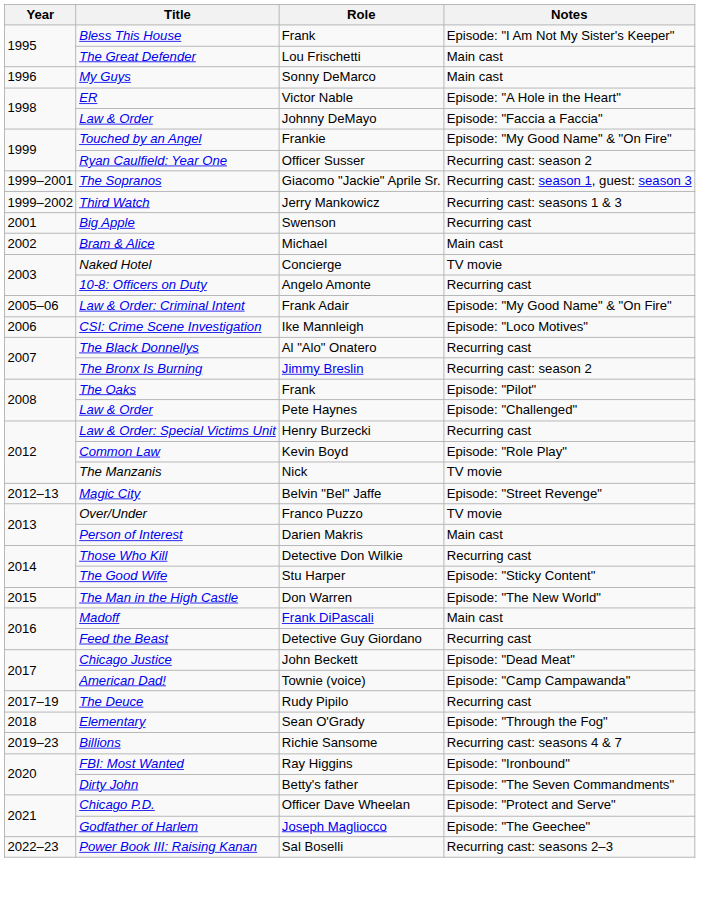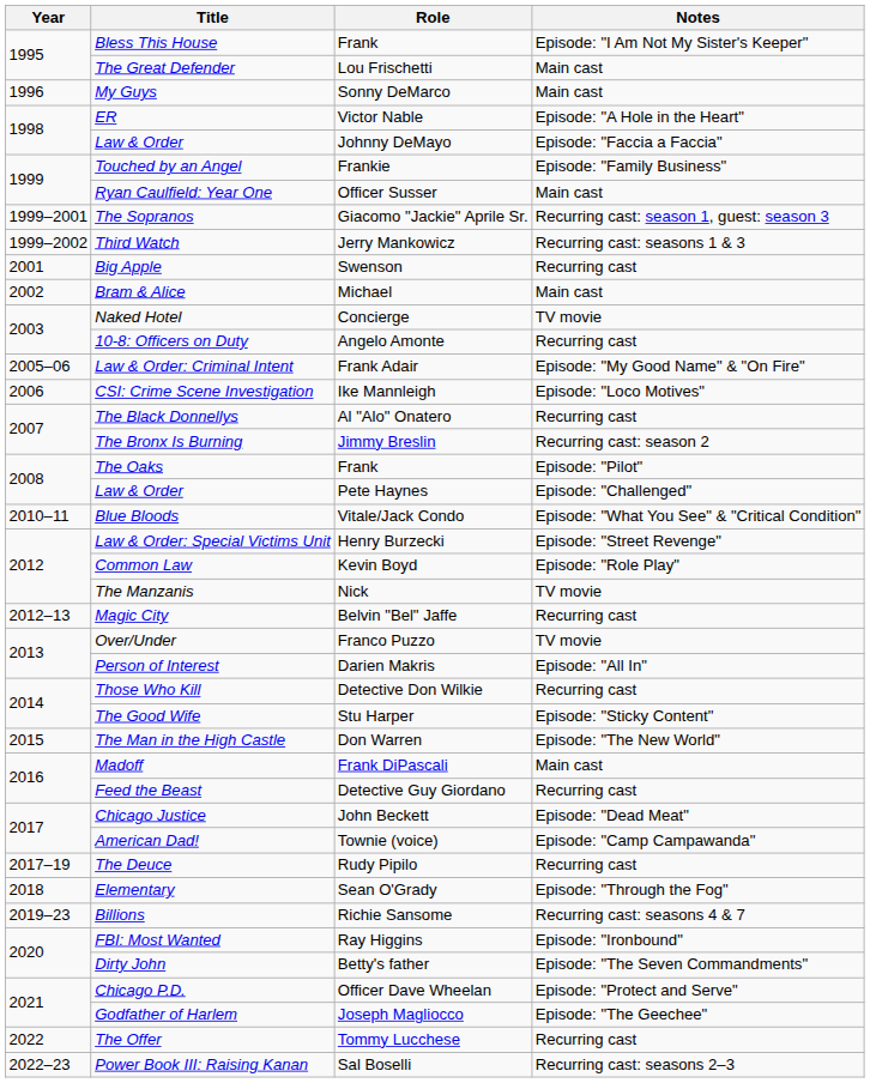 <table class="wikitable sortable">
 <tr>
 <th>Year</th>
 <th>Title</th>
 <th>Role</th>
 <th class="unsortable">Notes</th>
 </tr>
 <tr>
 <td rowspan="2">1995</td>
 <td><em><a href='#'>Bless This House</a></em></td>
 <td>Frank</td>
 <td>Episode: "I Am Not My Sister's Keeper"</td>
 </tr>
 <tr>
 <td><em><a href='#'>The Great Defender</a></em></td>
 <td>Lou Frischetti</td>
 <td>Main cast</td>
 </tr>
 <tr>
 <td>1996</td>
 <td><em><a href='#'>My Guys</a></em></td>
 <td>Sonny DeMarco</td>
 <td>Main cast</td>
 </tr>
 <tr>
 <td rowspan="2">1998</td>
 <td><em><a href='#'>ER</a></em></td>
 <td>Victor Nable</td>
 <td>Episode: "A Hole in the Heart"</td>
 </tr>
 <tr>
 <td><em><a href='#'>Law & Order</a></em></td>
 <td>Johnny DeMayo</td>
 <td>Episode: "Faccia a Faccia"</td>
 </tr>
 <tr>
 <td rowspan="2">1999</td>
 <td><em><a href='#'>Touched by an Angel</a></em></td>
 <td>Frankie</td>
-<td>Episode: "My Good Name" & "On Fire"</td>
+<td>Episode: "Family Business"</td>
 </tr>
 <tr>
 <td><em><a href='#'>Ryan Caulfield: Year One</a></em></td>
 <td>Officer Susser</td>
-<td>Recurring cast: season 2</td>
+<td>Main cast</td>
 </tr>
 <tr>
 <td>1999–2001</td>
 <td><em><a href='#'>The Sopranos</a></em></td>
 <td>Giacomo "Jackie" Aprile Sr.</td>
 <td>Recurring cast: <a href='#'>season 1</a>, guest: <a href='#'>season 3</a></td>
 </tr>
 <tr>
 <td>1999–2002</td>
 <td><em><a href='#'>Third Watch</a></em></td>
 <td>Jerry Mankowicz</td>
 <td>Recurring cast: seasons 1 & 3</td>
 </tr>
 <tr>
 <td>2001</td>
 <td><em><a href='#'>Big Apple</a></em></td>
 <td>Swenson</td>
 <td>Recurring cast</td>
 </tr>
 <tr>
 <td>2002</td>
 <td><em><a href='#'>Bram & Alice</a></em></td>
 <td>Michael</td>
 <td>Main cast</td>
 </tr>
 <tr>
 <td rowspan="2">2003</td>
 <td><em>Naked Hotel</em></td>
 <td>Concierge</td>
 <td>TV movie</td>
 </tr>
 <tr>
 <td><em><a href='#'>10-8: Officers on Duty</a></em></td>
 <td>Angelo Amonte</td>
 <td>Recurring cast</td>
 </tr>
 <tr>
 <td>2005–06</td>
 <td><em><a href='#'>Law & Order: Criminal Intent</a></em></td>
 <td>Frank Adair</td>
 <td>Episode: "My Good Name" & "On Fire"</td>
 </tr>
 <tr>
 <td>2006</td>
 <td><em><a href='#'>CSI: Crime Scene Investigation</a></em></td>
 <td>Ike Mannleigh</td>
 <td>Episode: "Loco Motives"</td>
 </tr>
 <tr>
 <td rowspan="2">2007</td>
 <td><em><a href='#'>The Black Donnellys</a></em></td>
 <td>Al "Alo" Onatero</td>
 <td>Recurring cast</td>
 </tr>
 <tr>
 <td><em><a href='#'>The Bronx Is Burning</a></em></td>
 <td><a href='#'>Jimmy Breslin</a></td>
 <td>Recurring cast: season 2</td>
 </tr>
 <tr>
 <td rowspan="2">2008</td>
 <td><em><a href='#'>The Oaks</a></em></td>
 <td>Frank</td>
 <td>Episode: "Pilot"</td>
 </tr>
 <tr>
 <td><em><a href='#'>Law & Order</a></em></td>
 <td>Pete Haynes</td>
 <td>Episode: "Challenged"</td>
 </tr>
 <tr>
+<td>2010–11</td>
+<td><em><a href='#'>Blue Bloods</a></em></td>
+<td>Vitale/Jack Condo</td>
+<td>Episode: "What You See" & "Critical Condition"</td>
+</tr>
+<tr>
 <td rowspan="3">2012</td>
 <td><em><a href='#'>Law & Order: Special Victims Unit</a></em></td>
 <td>Henry Burzecki</td>
-<td>Recurring cast</td>
+<td>Episode: "Street Revenge"</td>
 </tr>
 <tr>
 <td><em><a href='#'>Common Law</a></em></td>
 <td>Kevin Boyd</td>
 <td>Episode: "Role Play"</td>
 </tr>
 <tr>
 <td><em>The Manzanis</em></td>
 <td>Nick</td>
 <td>TV movie</td>
 </tr>
 <tr>
 <td>2012–13</td>
 <td><em><a href='#'>Magic City</a></em></td>
 <td>Belvin "Bel" Jaffe</td>
-<td>Episode: "Street Revenge"</td>
+<td>Recurring cast</td>
 </tr>
 <tr>
 <td rowspan="2">2013</td>
 <td><em>Over/Under</em></td>
 <td>Franco Puzzo</td>
 <td>TV movie</td>
 </tr>
 <tr>
 <td><em><a href='#'>Person of Interest</a></em></td>
 <td>Darien Makris</td>
-<td>Main cast</td>
+<td>Episode: "All In"</td>
 </tr>
 <tr>
 <td rowspan="2">2014</td>
 <td><em><a href='#'>Those Who Kill</a></em></td>
 <td>Detective Don Wilkie</td>
 <td>Recurring cast</td>
 </tr>
 <tr>
 <td><em><a href='#'>The Good Wife</a></em></td>
 <td>Stu Harper</td>
 <td>Episode: "Sticky Content"</td>
 </tr>
 <tr>
 <td>2015</td>
 <td><em><a href='#'>The Man in the High Castle</a></em></td>
 <td>Don Warren</td>
 <td>Episode: "The New World"</td>
 </tr>
 <tr>
 <td rowspan="2">2016</td>
 <td><em><a href='#'>Madoff</a></em></td>
 <td><a href='#'>Frank DiPascali</a></td>
 <td>Main cast</td>
 </tr>
 <tr>
 <td><em><a href='#'>Feed the Beast</a></em></td>
 <td>Detective Guy Giordano</td>
 <td>Recurring cast</td>
 </tr>
 <tr>
 <td rowspan="2">2017</td>
 <td><em><a href='#'>Chicago Justice</a></em></td>
 <td>John Beckett</td>
 <td>Episode: "Dead Meat"</td>
 </tr>
 <tr>
 <td><em><a href='#'>American Dad!</a></em></td>
 <td>Townie (voice)</td>
 <td>Episode: "Camp Campawanda"</td>
 </tr>
 <tr>
 <td>2017–19</td>
 <td><em><a href='#'>The Deuce</a></em></td>
 <td>Rudy Pipilo</td>
 <td>Recurring cast</td>
 </tr>
 <tr>
 <td>2018</td>
 <td><em><a href='#'>Elementary</a></em></td>
 <td>Sean O'Grady</td>
 <td>Episode: "Through the Fog"</td>
 </tr>
 <tr>
 <td>2019–23</td>
 <td><em><a href='#'>Billions</a></em></td>
 <td>Richie Sansome</td>
 <td>Recurring cast: seasons 4 & 7</td>
 </tr>
 <tr>
 <td rowspan="2">2020</td>
 <td><em><a href='#'>FBI: Most Wanted</a></em></td>
 <td>Ray Higgins</td>
 <td>Episode: "Ironbound"</td>
 </tr>
 <tr>
 <td><em><a href='#'>Dirty John</a></em></td>
 <td>Betty's father</td>
 <td>Episode: "The Seven Commandments"</td>
 </tr>
 <tr>
 <td rowspan="2">2021</td>
 <td><em><a href='#'>Chicago P.D.</a></em></td>
 <td>Officer Dave Wheelan</td>
 <td>Episode: "Protect and Serve"</td>
 </tr>
 <tr>
 <td><em><a href='#'>Godfather of Harlem</a></em></td>
 <td><a href='#'>Joseph Magliocco</a></td>
 <td>Episode: "The Geechee"</td>
 </tr>
 <tr>
+<td>2022</td>
+<td><em><a href='#'>The Offer</a></em></td>
+<td><a href='#'>Tommy Lucchese</a></td>
+<td>Recurring cast</td>
+</tr>
+<tr>
 <td>2022–23</td>
 <td><em><a href='#'>Power Book III: Raising Kanan</a></em></td>
 <td>Sal Boselli</td>
 <td>Recurring cast: seasons 2–3</td>
 </tr>
 </table>
